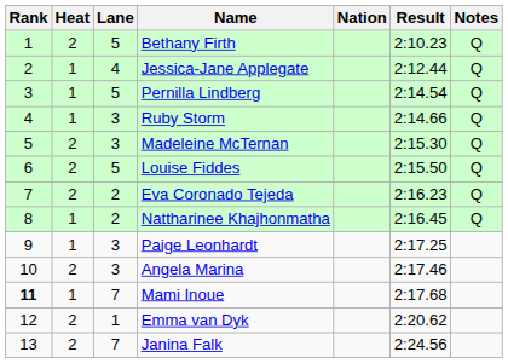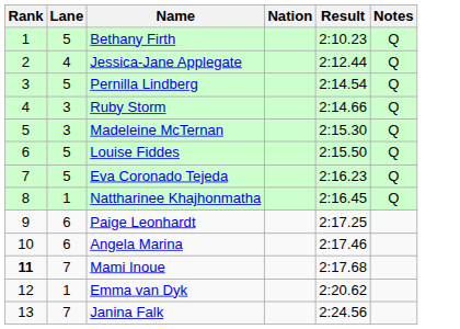 <table class="wikitable sortable" style="text-align:center">
 <tr>
 <th>Rank</th>
-<th>Heat</th>
 <th>Lane</th>
 <th>Name</th>
 <th>Nation</th>
 <th>Result</th>
 <th>Notes</th>
 </tr>
 <tr bgcolor=ccffcc>
 <td>1</td>
-<td>2</td>
 <td>5</td>
 <td align=left><a href='#'>Bethany Firth</a></td>
 <td align=left></td>
 <td>2:10.23</td>
 <td>Q</td>
 </tr>
 <tr bgcolor=ccffcc>
 <td>2</td>
-<td>1</td>
 <td>4</td>
 <td align=left><a href='#'>Jessica-Jane Applegate</a></td>
 <td align=left></td>
 <td>2:12.44</td>
 <td>Q</td>
 </tr>
 <tr bgcolor=ccffcc>
 <td>3</td>
-<td>1</td>
 <td>5</td>
 <td align=left><a href='#'>Pernilla Lindberg</a></td>
 <td align=left></td>
 <td>2:14.54</td>
 <td>Q</td>
 </tr>
 <tr bgcolor=ccffcc>
 <td>4</td>
-<td>1</td>
 <td>3</td>
 <td align=left><a href='#'>Ruby Storm</a></td>
 <td align=left></td>
 <td>2:14.66</td>
 <td>Q</td>
 </tr>
 <tr bgcolor=ccffcc>
 <td>5</td>
-<td>2</td>
 <td>3</td>
 <td align=left><a href='#'>Madeleine McTernan</a></td>
 <td align=left></td>
 <td>2:15.30</td>
 <td>Q</td>
 </tr>
 <tr bgcolor=ccffcc>
 <td>6</td>
-<td>2</td>
 <td>5</td>
 <td align=left><a href='#'>Louise Fiddes</a></td>
 <td align=left></td>
 <td>2:15.50</td>
 <td>Q</td>
 </tr>
 <tr bgcolor=ccffcc>
 <td>7</td>
-<td>2</td>
-<td>2</td>
+<td>5</td>
 <td align=left><a href='#'>Eva Coronado Tejeda</a></td>
 <td align=left></td>
 <td>2:16.23</td>
 <td>Q</td>
 </tr>
 <tr bgcolor=ccffcc>
 <td>8</td>
 <td>1</td>
-<td>2</td>
 <td align=left><a href='#'>Nattharinee Khajhonmatha</a></td>
 <td align=left></td>
 <td>2:16.45</td>
 <td>Q</td>
 </tr>
 <tr>
 <td>9</td>
-<td>1</td>
-<td>3</td>
+<td>6</td>
 <td align=left><a href='#'>Paige Leonhardt</a></td>
 <td align=left></td>
 <td>2:17.25</td>
 <td></td>
 </tr>
 <tr>
 <td>10</td>
-<td>2</td>
-<td>3</td>
+<td>6</td>
 <td align=left><a href='#'>Angela Marina</a></td>
 <td align=left></td>
 <td>2:17.46</td>
 <td></td>
 </tr>
 <tr>
 <td><strong>11</strong></td>
-<td>1</td>
 <td>7</td>
 <td align=left><a href='#'>Mami Inoue</a></td>
 <td align=left></td>
 <td>2:17.68</td>
 <td></td>
 </tr>
 <tr>
 <td>12</td>
-<td>2</td>
 <td>1</td>
 <td align=left><a href='#'>Emma van Dyk</a></td>
 <td align=left></td>
 <td>2:20.62</td>
 <td></td>
 </tr>
 <tr>
 <td>13</td>
-<td>2</td>
 <td>7</td>
 <td align=left><a href='#'>Janina Falk</a></td>
 <td align=left></td>
 <td>2:24.56</td>
 <td></td>
 </tr>
 </table>
